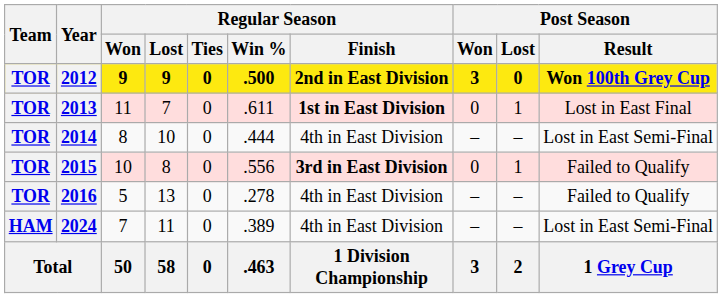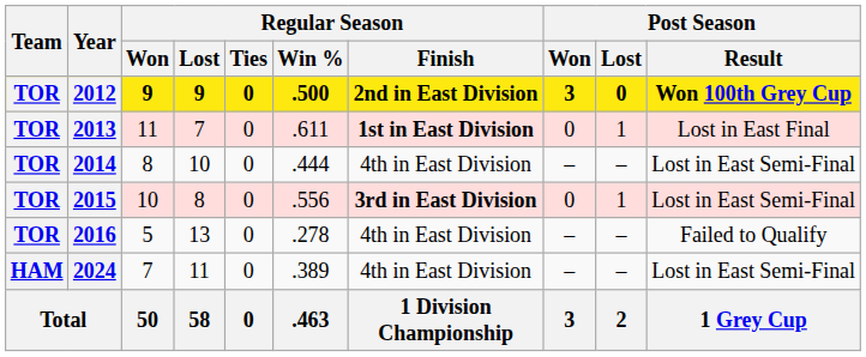 <table class="wikitable" style="font-size: 95%; text-align:center;">
 <tr>
 <th rowspan="2">Team</th>
 <th rowspan="2">Year</th>
 <th colspan="5">Regular Season</th>
 <th colspan="4">Post Season</th>
 </tr>
 <tr>
 <th>Won</th>
 <th>Lost</th>
 <th>Ties</th>
 <th>Win %</th>
 <th>Finish</th>
 <th>Won</th>
 <th>Lost</th>
 <th>Result</th>
 </tr>
 <tr ! style="background:#FDE910;">
 <th><a href='#'>TOR</a></th>
 <th><a href='#'>2012</a></th>
 <td><strong>9</strong></td>
 <td><strong>9</strong></td>
 <td><strong>0</strong></td>
 <td><strong>.500</strong></td>
 <td><strong>2nd in East Division</strong></td>
 <td><strong>3</strong></td>
 <td><strong>0</strong></td>
 <td><strong>Won <a href='#'>100th Grey Cup</a></strong></td>
 </tr>
 <tr ! style="background:#fdd;">
 <th><a href='#'>TOR</a></th>
 <th><a href='#'>2013</a></th>
 <td>11</td>
 <td>7</td>
 <td>0</td>
 <td>.611</td>
 <td><strong>1st in East Division</strong></td>
 <td>0</td>
 <td>1</td>
 <td>Lost in East Final</td>
 </tr>
 <tr>
 <th><a href='#'>TOR</a></th>
 <th><a href='#'>2014</a></th>
 <td>8</td>
 <td>10</td>
 <td>0</td>
 <td>.444</td>
 <td>4th in East Division</td>
 <td>–</td>
 <td>–</td>
 <td>Lost in East Semi-Final</td>
 </tr>
 <tr ! style="background:#fdd;">
 <th><a href='#'>TOR</a></th>
 <th><a href='#'>2015</a></th>
 <td>10</td>
 <td>8</td>
 <td>0</td>
 <td>.556</td>
 <td><strong>3rd in East Division</strong></td>
 <td>0</td>
 <td>1</td>
-<td>Failed to Qualify</td>
+<td>Lost in East Semi-Final</td>
 </tr>
 <tr>
 <th><a href='#'>TOR</a></th>
 <th><a href='#'>2016</a></th>
 <td>5</td>
 <td>13</td>
 <td>0</td>
 <td>.278</td>
 <td>4th in East Division</td>
 <td>–</td>
 <td>–</td>
 <td>Failed to Qualify</td>
 </tr>
 <tr>
 <th><a href='#'>HAM</a></th>
 <th><a href='#'>2024</a></th>
 <td>7</td>
 <td>11</td>
 <td>0</td>
 <td>.389</td>
 <td>4th in East Division</td>
 <td>–</td>
 <td>–</td>
 <td>Lost in East Semi-Final</td>
 </tr>
 <tr>
 <th colspan="2"><strong>Total</strong></th>
 <th><strong>50</strong></th>
 <th><strong>58</strong></th>
 <th><strong>0</strong></th>
 <th><strong>.463</strong></th>
 <th><strong>1 Division<br>Championship</strong></th>
 <th><strong>3</strong></th>
 <th><strong>2</strong></th>
 <th><strong>1 <a href='#'>Grey Cup</a></strong></th>
 </tr>
 </table>
